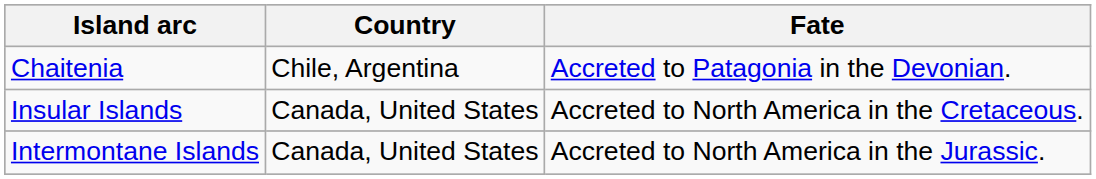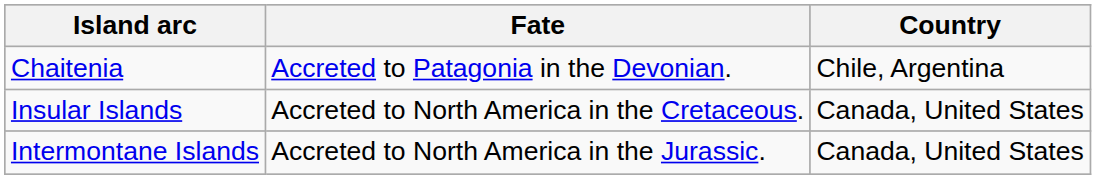 <table class="wikitable">
 <tr>
 <th>Island arc</th>
+<th>Fate</th>
 <th>Country</th>
-<th>Fate</th>
 </tr>
 <tr>
 <td><a href='#'>Chaitenia</a></td>
+<td><a href='#'>Accreted</a> to <a href='#'>Patagonia</a> in the <a href='#'>Devonian</a>.</td>
 <td>Chile, Argentina</td>
-<td><a href='#'>Accreted</a> to <a href='#'>Patagonia</a> in the <a href='#'>Devonian</a>.</td>
 </tr>
 <tr>
 <td><a href='#'>Insular Islands</a></td>
+<td>Accreted to North America in the <a href='#'>Cretaceous</a>.</td>
 <td>Canada, United States</td>
-<td>Accreted to North America in the <a href='#'>Cretaceous</a>.</td>
 </tr>
 <tr>
 <td><a href='#'>Intermontane Islands</a></td>
+<td>Accreted to North America in the <a href='#'>Jurassic</a>.</td>
 <td>Canada, United States</td>
-<td>Accreted to North America in the <a href='#'>Jurassic</a>.</td>
 </tr>
 </table>
